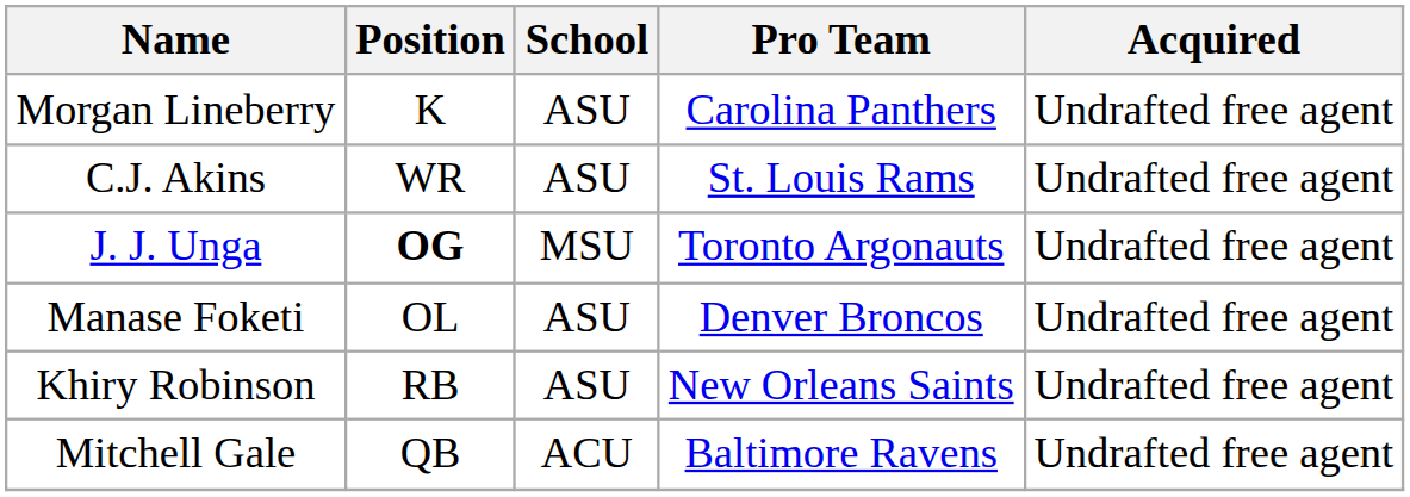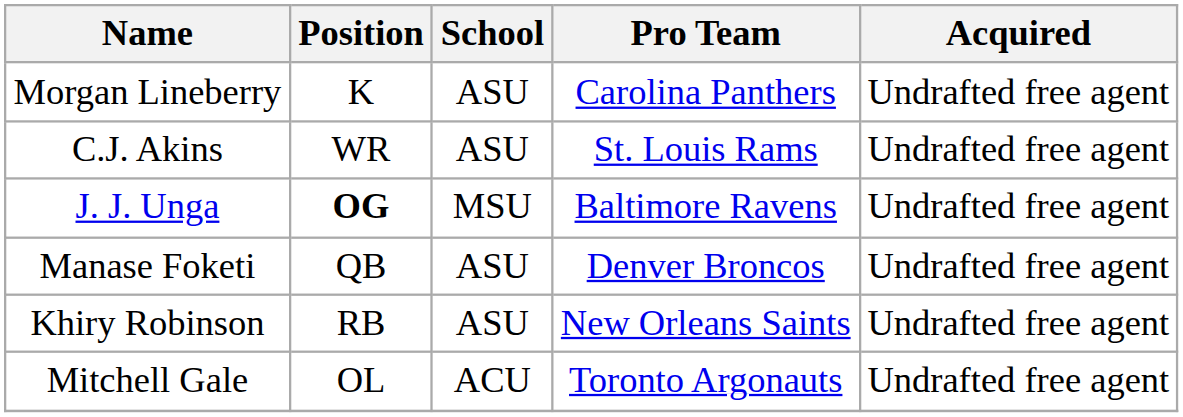 <table class="wikitable sortable" border="1">
 <tr>
 <th>Name</th>
 <th>Position</th>
 <th>School</th>
 <th>Pro Team</th>
 <th>Acquired</th>
 </tr>
 <tr>
 <td style="text-align:center; background:white">Morgan Lineberry </td>
 <td style="text-align:center; background:white">K</td>
 <td style="text-align:center; background:white">ASU</td>
 <td style="text-align:center; background:white"><a href='#'>Carolina Panthers</a></td>
 <td style="text-align:center; background:white">Undrafted free agent</td>
 </tr>
 <tr>
 <td style="text-align:center; background:white">C.J. Akins </td>
 <td style="text-align:center; background:white">WR</td>
 <td style="text-align:center; background:white">ASU</td>
 <td style="text-align:center; background:white"><a href='#'>St. Louis Rams</a></td>
 <td style="text-align:center; background:white">Undrafted free agent</td>
 </tr>
 <tr>
 <td style="text-align:center; background:white"><a href='#'>J. J. Unga</a></td>
 <td style="text-align:center; background:white"><strong>OG</strong></td>
 <td style="text-align:center; background:white">MSU</td>
-<td style="text-align:center; background:white"><a href='#'>Toronto Argonauts</a></td>
+<td style="text-align:center; background:white"><a href='#'>Baltimore Ravens</a></td>
 <td style="text-align:center; background:white">Undrafted free agent</td>
 </tr>
 <tr>
 <td style="text-align:center; background:white">Manase Foketi</td>
-<td style="text-align:center; background:white">OL</td>
+<td style="text-align:center; background:white">QB</td>
 <td style="text-align:center; background:white">ASU</td>
 <td style="text-align:center; background:white"><a href='#'>Denver Broncos</a></td>
 <td style="text-align:center; background:white">Undrafted free agent</td>
 </tr>
 <tr>
 <td style="text-align:center; background:white">Khiry Robinson</td>
 <td style="text-align:center; background:white">RB</td>
 <td style="text-align:center; background:white">ASU</td>
 <td style="text-align:center; background:white"><a href='#'>New Orleans Saints</a></td>
 <td style="text-align:center; background:white">Undrafted free agent</td>
 </tr>
 <tr>
 <td style="text-align:center; background:white">Mitchell Gale</td>
-<td style="text-align:center; background:white">QB</td>
+<td style="text-align:center; background:white">OL</td>
 <td style="text-align:center; background:white">ACU</td>
-<td style="text-align:center; background:white"><a href='#'>Baltimore Ravens</a></td>
+<td style="text-align:center; background:white"><a href='#'>Toronto Argonauts</a></td>
 <td style="text-align:center; background:white">Undrafted free agent</td>
 </tr>
 <tr>
 </tr>
 </table>
